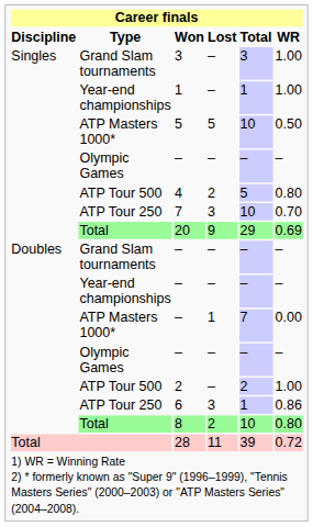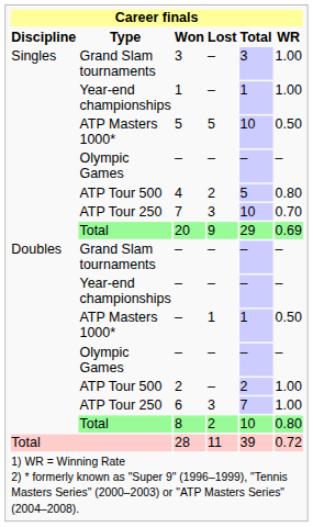 <table class="infobox vcard vevent" style="width:40%;">
 <tr bgcolor=FFFF99>
 <th colspan=6>Career finals</th>
 </tr>
 <tr>
 <th>Discipline</th>
 <th>Type</th>
 <th>Won</th>
 <th>Lost</th>
 <th>Total</th>
 <th>WR</th>
 </tr>
 <tr>
 <td rowspan=7>Singles</td>
 <td>Grand Slam tournaments</td>
 <td>3</td>
 <td>–</td>
 <td bgcolor=CCCCFF>3</td>
 <td>1.00</td>
 </tr>
 <tr>
 <td>Year-end championships</td>
 <td>1</td>
 <td>–</td>
 <td bgcolor=CCCCFF>1</td>
 <td>1.00</td>
 </tr>
 <tr>
 <td>ATP Masters 1000*</td>
 <td>5</td>
 <td>5</td>
 <td bgcolor=CCCCFF>10</td>
 <td>0.50</td>
 </tr>
 <tr>
 <td>Olympic Games</td>
 <td>–</td>
 <td>–</td>
 <td bgcolor=CCCCFF>–</td>
 <td>–</td>
 </tr>
 <tr>
 <td>ATP Tour 500</td>
 <td>4</td>
 <td>2</td>
 <td bgcolor=CCCCFF>5</td>
 <td>0.80</td>
 </tr>
 <tr>
 <td>ATP Tour 250</td>
 <td>7</td>
 <td>3</td>
 <td bgcolor=CCCCFF>10</td>
 <td>0.70</td>
 </tr>
 <tr bgcolor=98fb98>
 <td>Total</td>
 <td>20</td>
 <td>9</td>
 <td>29</td>
 <td>0.69</td>
 </tr>
 <tr>
 <td rowspan=7>Doubles</td>
 <td>Grand Slam tournaments</td>
 <td>–</td>
 <td>–</td>
 <td bgcolor=CCCCFF>–</td>
 <td>–</td>
 </tr>
 <tr>
 <td>Year-end championships</td>
 <td>–</td>
 <td>–</td>
 <td bgcolor=CCCCFF>–</td>
 <td>–</td>
 </tr>
 <tr>
 <td>ATP Masters 1000*</td>
 <td>–</td>
 <td>1</td>
-<td bgcolor=CCCCFF>7</td>
-<td>0.00</td>
+<td bgcolor=CCCCFF>1</td>
+<td>0.50</td>
 </tr>
 <tr>
 <td>Olympic Games</td>
 <td>–</td>
 <td>–</td>
 <td bgcolor=CCCCFF>–</td>
 <td>–</td>
 </tr>
 <tr>
 <td>ATP Tour 500</td>
 <td>2</td>
 <td>–</td>
 <td bgcolor=CCCCFF>2</td>
 <td>1.00</td>
 </tr>
 <tr>
 <td>ATP Tour 250</td>
 <td>6</td>
 <td>3</td>
-<td bgcolor=CCCCFF>1</td>
-<td>0.86</td>
+<td bgcolor=CCCCFF>7</td>
+<td>1.00</td>
 </tr>
 <tr bgcolor=98fb98>
 <td>Total</td>
 <td>8</td>
 <td>2</td>
 <td>10</td>
 <td>0.80</td>
 </tr>
 <tr bgcolor=FFCCCC>
 <td colspan=2>Total</td>
 <td>28</td>
 <td>11</td>
 <td>39</td>
 <td>0.72</td>
 </tr>
 <tr>
 <td colspan=6><small>1) WR = Winning Rate <br>2) * formerly known as "Super 9" (1996–1999), "Tennis Masters Series" (2000–2003) or "ATP Masters Series" (2004–2008).</small></td>
 </tr>
 </table>
